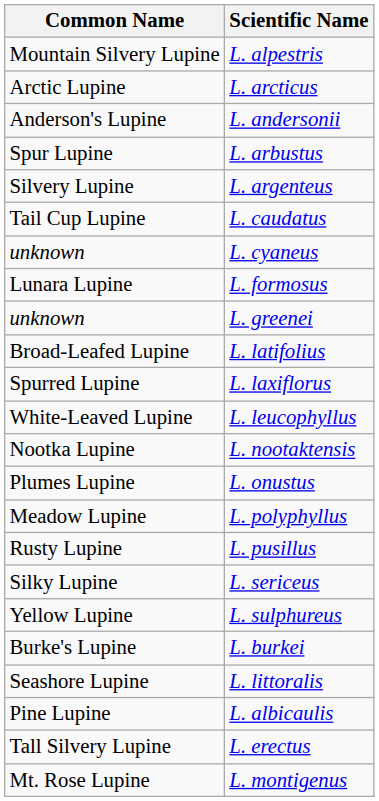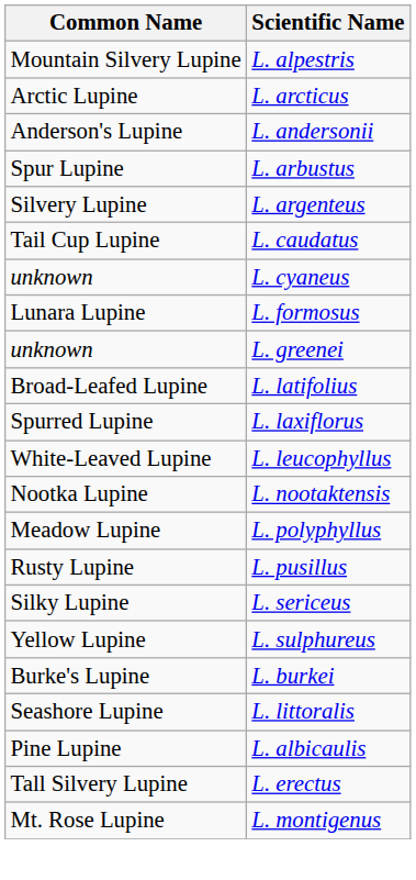 <table class="wikitable sortable">
 <tr>
 <th>Common Name</th>
 <th>Scientific Name</th>
 </tr>
 <tr>
 <td>Mountain Silvery Lupine</td>
 <td><em><a href='#'>L. alpestris</a></em></td>
 </tr>
 <tr>
 <td>Arctic Lupine</td>
 <td><em><a href='#'>L. arcticus</a></em></td>
 </tr>
 <tr>
 <td>Anderson's Lupine</td>
 <td><em><a href='#'>L. andersonii</a></em></td>
 </tr>
 <tr>
 <td>Spur Lupine</td>
 <td><em><a href='#'>L. arbustus</a></em></td>
 </tr>
 <tr>
 <td>Silvery Lupine</td>
 <td><em><a href='#'>L. argenteus</a></em></td>
 </tr>
 <tr>
 <td>Tail Cup Lupine</td>
 <td><em><a href='#'>L. caudatus</a></em></td>
 </tr>
 <tr>
 <td><em>unknown</em></td>
 <td><em><a href='#'>L. cyaneus</a></em></td>
 </tr>
 <tr>
 <td>Lunara Lupine</td>
 <td><em><a href='#'>L. formosus</a></em></td>
 </tr>
 <tr>
 <td><em>unknown</em></td>
 <td><em><a href='#'>L. greenei</a></em></td>
 </tr>
 <tr>
 <td>Broad-Leafed Lupine</td>
 <td><em><a href='#'>L. latifolius</a></em></td>
 </tr>
 <tr>
 <td>Spurred Lupine</td>
 <td><em><a href='#'>L. laxiflorus</a></em></td>
 </tr>
 <tr>
 <td>White-Leaved Lupine</td>
 <td><em><a href='#'>L. leucophyllus</a></em></td>
 </tr>
 <tr>
 <td>Nootka Lupine</td>
 <td><em><a href='#'>L. nootaktensis</a></em></td>
 </tr>
 <tr>
-<td>Plumes Lupine</td>
-<td><em><a href='#'>L. onustus</a></em></td>
-</tr>
-<tr>
 <td>Meadow Lupine</td>
 <td><em><a href='#'>L. polyphyllus</a></em></td>
 </tr>
 <tr>
 <td>Rusty Lupine</td>
 <td><em><a href='#'>L. pusillus</a></em></td>
 </tr>
 <tr>
 <td>Silky Lupine</td>
 <td><em><a href='#'>L. sericeus</a></em></td>
 </tr>
 <tr>
 <td>Yellow Lupine</td>
 <td><em><a href='#'>L. sulphureus</a></em></td>
 </tr>
 <tr>
 <td>Burke's Lupine</td>
 <td><em><a href='#'>L. burkei</a></em></td>
 </tr>
 <tr>
 <td>Seashore Lupine</td>
 <td><em><a href='#'>L. littoralis</a></em></td>
 </tr>
 <tr>
 <td>Pine Lupine</td>
 <td><em><a href='#'>L. albicaulis</a></em></td>
 </tr>
 <tr>
 <td>Tall Silvery Lupine</td>
 <td><em><a href='#'>L. erectus</a></em></td>
 </tr>
 <tr>
 <td>Mt. Rose Lupine</td>
 <td><em><a href='#'>L. montigenus</a></em></td>
 </tr>
 </table>
